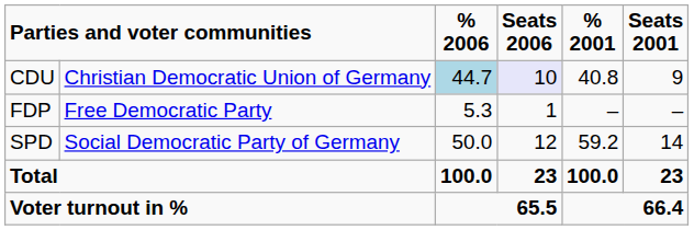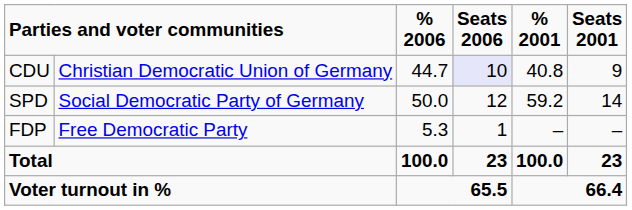 <table class="wikitable">
 <tr -- class="hintergrundfarbe5">
 <td colspan="2"><strong>Parties and voter communities</strong></td>
 <td align="center"><strong>%<br>2006</strong></td>
 <td align="center"><strong>Seats<br>2006</strong></td>
 <td align="center"><strong>%<br>2001</strong></td>
 <td align="center"><strong>Seats<br>2001</strong></td>
 </tr>
 <tr --->
 <td>CDU</td>
 <td><a href='#'>Christian Democratic Union of Germany</a></td>
-<td align="right" style="background: lightblue;">44.7</td>
+<td align="right">44.7</td>
 <td align="right" style="background: lavender;">10</td>
 <td align="right">40.8</td>
 <td align="right">9</td>
+</tr>
+<tr --->
+<td>SPD</td>
+<td><a href='#'>Social Democratic Party of Germany</a></td>
+<td align="right">50.0</td>
+<td align="right">12</td>
+<td align="right">59.2</td>
+<td align="right">14</td>
 </tr>
 <tr --->
 <td>FDP</td>
 <td><a href='#'>Free Democratic Party</a></td>
 <td align="right">5.3</td>
 <td align="right">1</td>
 <td align="right">–</td>
 <td align="right">–</td>
-</tr>
-<tr --->
-<td>SPD</td>
-<td><a href='#'>Social Democratic Party of Germany</a></td>
-<td align="right">50.0</td>
-<td align="right">12</td>
-<td align="right">59.2</td>
-<td align="right">14</td>
 </tr>
 <tr -- class="hintergrundfarbe5">
 <td colspan="2"><strong>Total</strong></td>
 <td align="right"><strong>100.0</strong></td>
 <td align="right"><strong>23</strong></td>
 <td align="right"><strong>100.0</strong></td>
 <td align="right"><strong>23</strong></td>
 </tr>
 <tr -- class="hintergrundfarbe5">
 <td colspan="2"><strong>Voter turnout in %</strong></td>
 <td colspan="2" align="right"><strong>65.5</strong></td>
 <td colspan="2" align="right"><strong>66.4</strong></td>
 </tr>
 </table>
